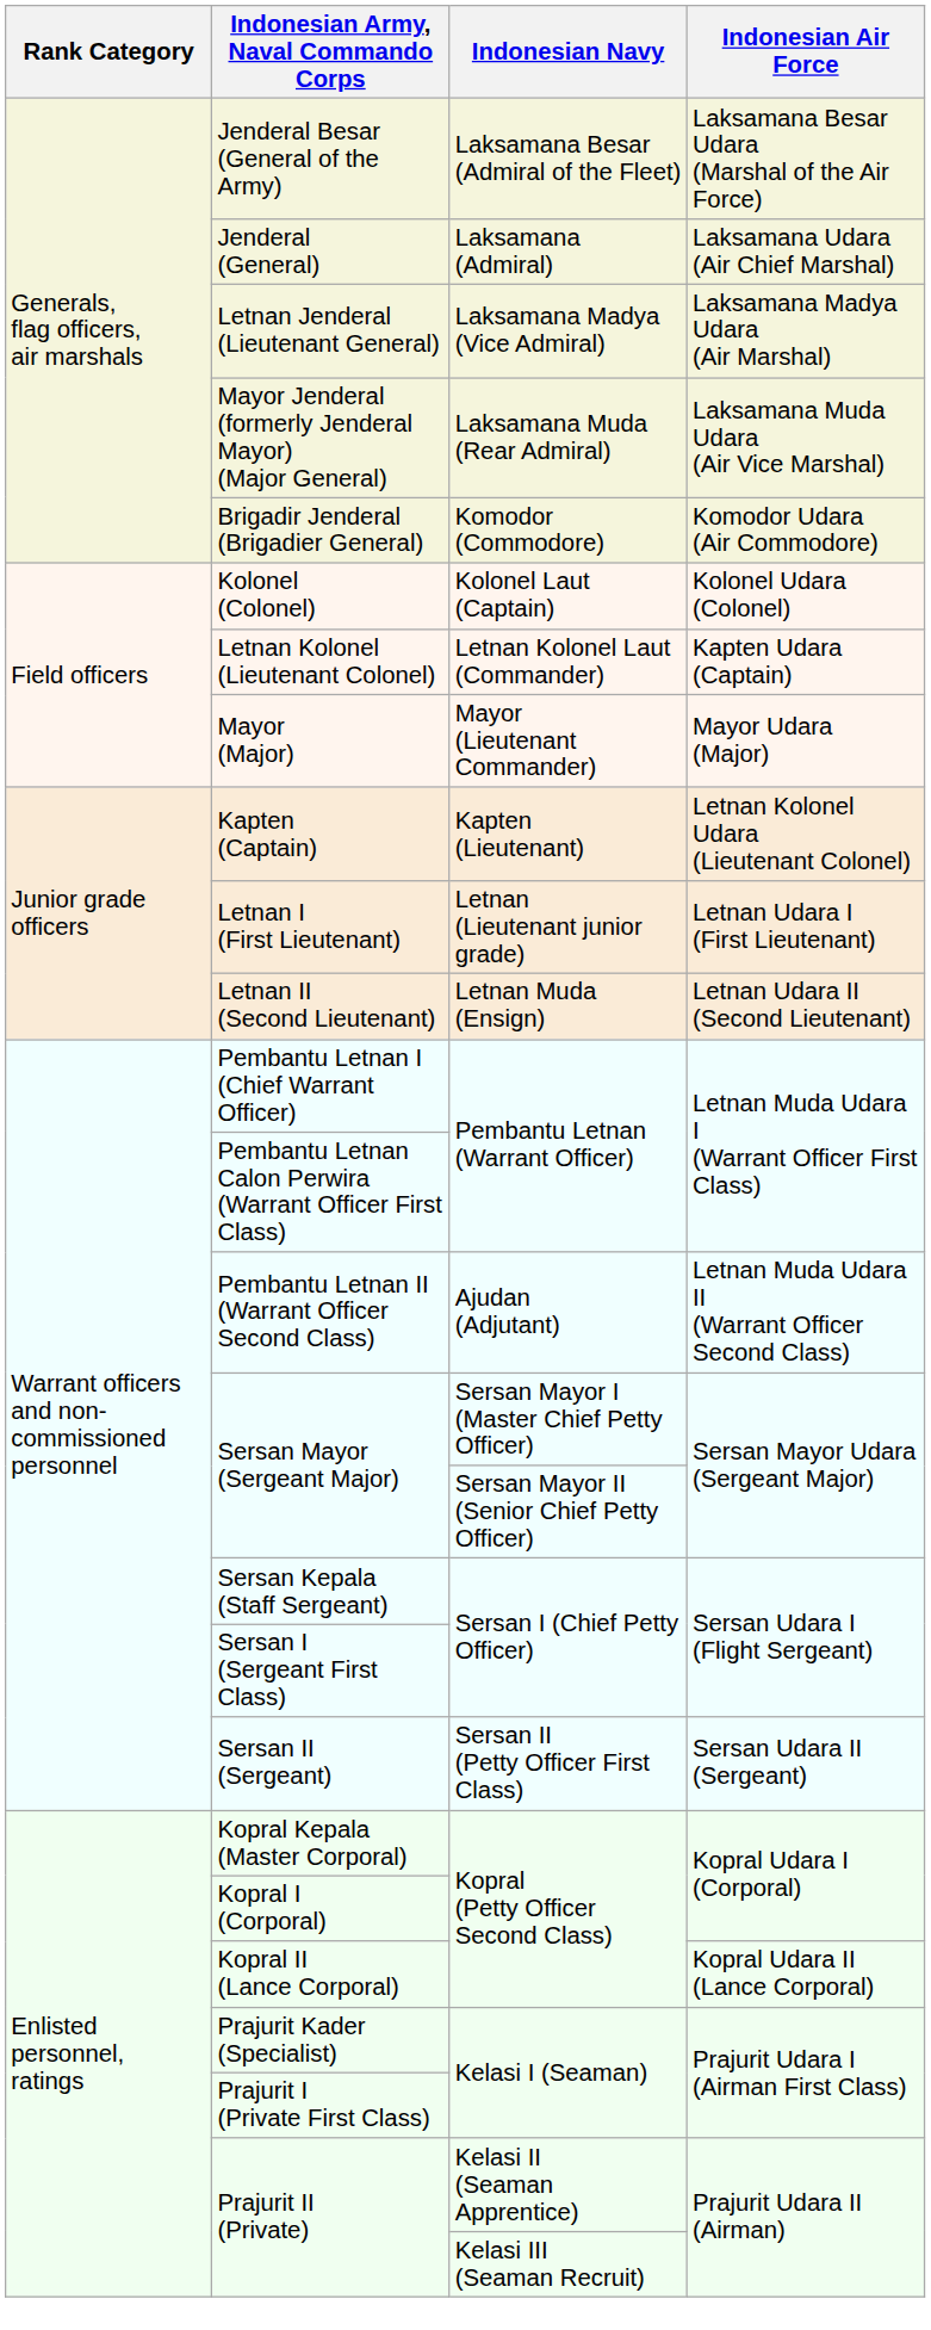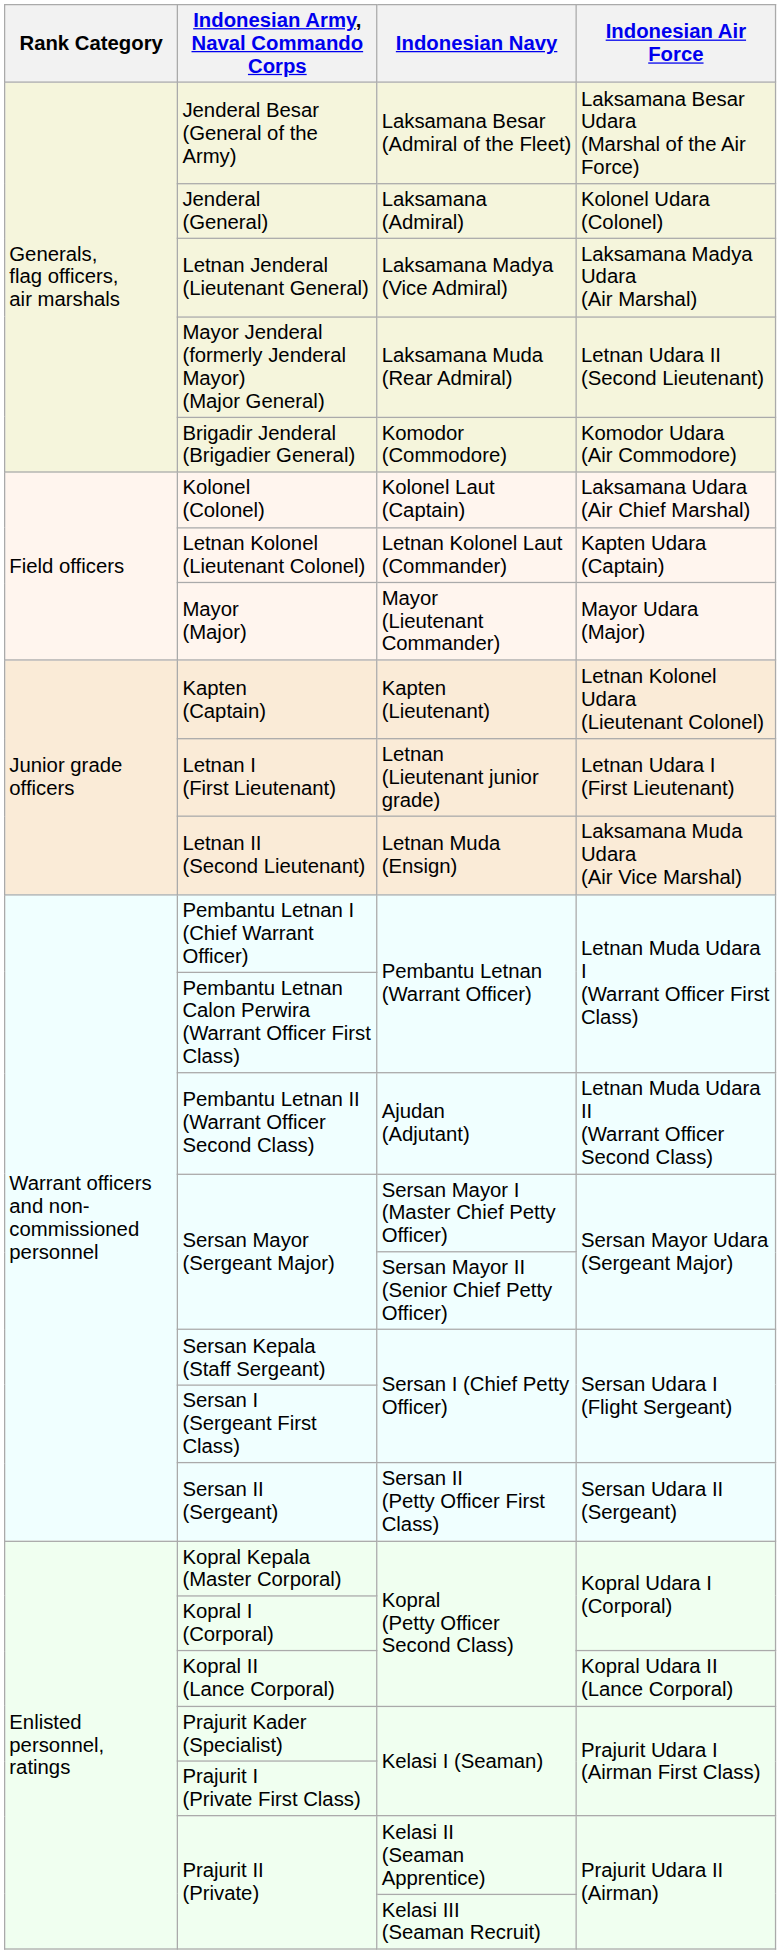 <table class="wikitable">
 <tr>
 <th width="15%">Rank Category</th>
 <th width="20%"><a href='#'>Indonesian Army</a>,<br><a href='#'>Naval Commando Corps</a><br></th>
 <th width="20%"><a href='#'>Indonesian Navy</a></th>
 <th width="20%"><a href='#'>Indonesian Air Force</a></th>
 </tr>
 <tr style="background:#F5F5DC; color:">
 <td rowspan="5">Generals,<br> flag officers,<br>air marshals</td>
 <td>Jenderal Besar<br> (General of the Army)</td>
 <td>Laksamana Besar<br> (Admiral of the Fleet)</td>
 <td>Laksamana Besar Udara<br> (Marshal of the Air Force)</td>
 </tr>
 <tr style="background:#F5F5DC; color:">
 <td>Jenderal<br> (General)</td>
 <td>Laksamana<br> (Admiral)</td>
-<td>Laksamana Udara<br> (Air Chief Marshal)</td>
+<td>Kolonel Udara<br> (Colonel)</td>
 </tr>
 <tr style="background:#F5F5DC; color:">
 <td>Letnan Jenderal<br> (Lieutenant General)</td>
 <td>Laksamana Madya<br> (Vice Admiral)</td>
 <td>Laksamana Madya Udara<br> (Air Marshal)</td>
 </tr>
 <tr style="background:#F5F5DC; color:">
 <td>Mayor Jenderal<br>(formerly Jenderal Mayor)<br> (Major General)</td>
 <td>Laksamana Muda<br> (Rear Admiral)</td>
-<td>Laksamana Muda Udara<br> (Air Vice Marshal)</td>
+<td>Letnan Udara II<br> (Second Lieutenant)</td>
 </tr>
 <tr style="background:#F5F5DC; color:">
 <td>Brigadir Jenderal<br> (Brigadier General)</td>
 <td>Komodor<br> (Commodore)</td>
 <td>Komodor Udara<br> (Air Commodore)</td>
 </tr>
 <tr style="background:#FFF5EE; color:">
 <td rowspan="3">Field officers</td>
 <td>Kolonel<br> (Colonel)</td>
 <td>Kolonel Laut<br> (Captain)</td>
-<td>Kolonel Udara<br> (Colonel)</td>
+<td>Laksamana Udara<br> (Air Chief Marshal)</td>
 </tr>
 <tr style="background:#FFF5EE; color:">
 <td>Letnan Kolonel<br> (Lieutenant Colonel)</td>
 <td>Letnan Kolonel Laut<br> (Commander)</td>
 <td>Kapten Udara<br> (Captain)</td>
 </tr>
 <tr style="background:#FFF5EE; color:">
 <td>Mayor<br> (Major)</td>
 <td>Mayor<br> (Lieutenant Commander)</td>
 <td>Mayor Udara<br> (Major)</td>
 </tr>
 <tr style="background:#FAEBD7; color:">
 <td rowspan="3">Junior grade officers</td>
 <td>Kapten<br> (Captain)</td>
 <td>Kapten<br> (Lieutenant)</td>
 <td>Letnan Kolonel Udara<br> (Lieutenant Colonel)</td>
 </tr>
 <tr style="background:#FAEBD7; color:">
 <td>Letnan I<br> (First Lieutenant)</td>
 <td>Letnan<br> (Lieutenant junior grade)</td>
 <td>Letnan Udara I<br> (First Lieutenant)</td>
 </tr>
 <tr style="background:#FAEBD7; color:">
 <td>Letnan II<br> (Second Lieutenant)</td>
 <td>Letnan Muda<br> (Ensign)</td>
-<td>Letnan Udara II<br> (Second Lieutenant)</td>
+<td>Laksamana Muda Udara<br> (Air Vice Marshal)</td>
 </tr>
 <tr style="background:#F0FFFF; color:">
 <td rowspan="8">Warrant officers and non-commissioned personnel</td>
 <td>Pembantu Letnan I<br> (Chief Warrant Officer)</td>
 <td rowspan="2">Pembantu Letnan<br> (Warrant Officer)</td>
 <td rowspan="2">Letnan Muda Udara I<br> (Warrant Officer First Class)</td>
 </tr>
 <tr style="background:#F0FFFF; color:">
 <td>Pembantu Letnan Calon Perwira<br> (Warrant Officer First Class)</td>
 </tr>
 <tr style="background:#F0FFFF; color:">
 <td>Pembantu Letnan II<br> (Warrant Officer Second Class)</td>
 <td>Ajudan<br> (Adjutant)</td>
 <td>Letnan Muda Udara II<br> (Warrant Officer Second Class)</td>
 </tr>
 <tr style="background:#F0FFFF; color:">
 <td rowspan="2">Sersan Mayor<br> (Sergeant Major)</td>
 <td>Sersan Mayor I<br> (Master Chief Petty Officer)</td>
 <td rowspan="2">Sersan Mayor Udara<br> (Sergeant Major)</td>
 </tr>
 <tr style="background:#F0FFFF; color:">
 <td>Sersan Mayor II<br> (Senior Chief Petty Officer)</td>
 </tr>
 <tr style="background:#F0FFFF; color:">
 <td>Sersan Kepala<br> (Staff Sergeant)</td>
 <td rowspan="2">Sersan I (Chief Petty Officer)</td>
 <td rowspan="2">Sersan Udara I (Flight Sergeant)</td>
 </tr>
 <tr style="background:#F0FFFF; color:">
 <td>Sersan I<br> (Sergeant First Class)</td>
 </tr>
 <tr style="background:#F0FFFF; color:">
 <td>Sersan II<br> (Sergeant)</td>
 <td>Sersan II<br> (Petty Officer First Class)</td>
 <td>Sersan Udara II<br> (Sergeant)</td>
 </tr>
 <tr style="background:#F0FFF0; color:">
 <td rowspan="7">Enlisted personnel,<br>ratings</td>
 <td>Kopral Kepala (Master Corporal)</td>
 <td rowspan="3">Kopral<br> (Petty Officer Second Class)</td>
 <td rowspan="2">Kopral Udara I<br> (Corporal)</td>
 </tr>
 <tr style="background:#F0FFF0; color:">
 <td>Kopral I<br> (Corporal)</td>
 </tr>
 <tr style="background:#F0FFF0; color:">
 <td>Kopral II<br> (Lance Corporal)</td>
 <td>Kopral Udara II<br> (Lance Corporal)</td>
 </tr>
 <tr style="background:#F0FFF0; color:">
 <td>Prajurit Kader<br> (Specialist)</td>
 <td rowspan="2">Kelasi I (Seaman)</td>
 <td rowspan="2">Prajurit Udara I<br> (Airman First Class)</td>
 </tr>
 <tr style="background:#F0FFF0; color:">
 <td>Prajurit I<br> (Private First Class)</td>
 </tr>
 <tr style="background:#F0FFF0; color:">
 <td rowspan="2">Prajurit II<br> (Private)</td>
 <td>Kelasi II<br> (Seaman Apprentice)</td>
 <td rowspan="2">Prajurit Udara II<br> (Airman)</td>
 </tr>
 <tr style="background:#F0FFF0; color:">
 <td>Kelasi III<br> (Seaman Recruit)</td>
 </tr>
 </table>
